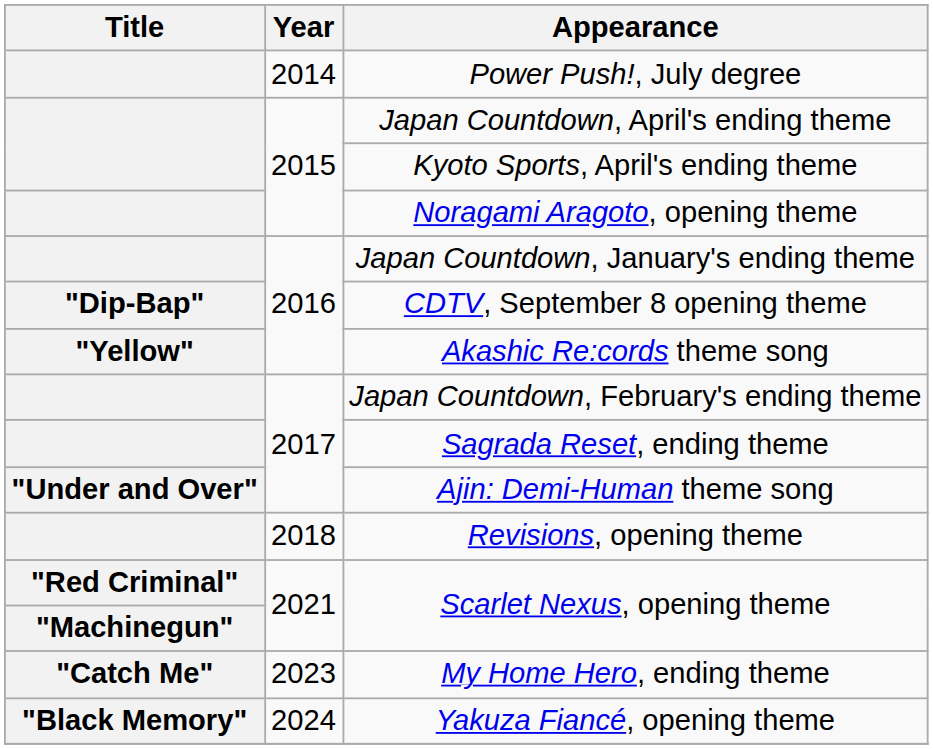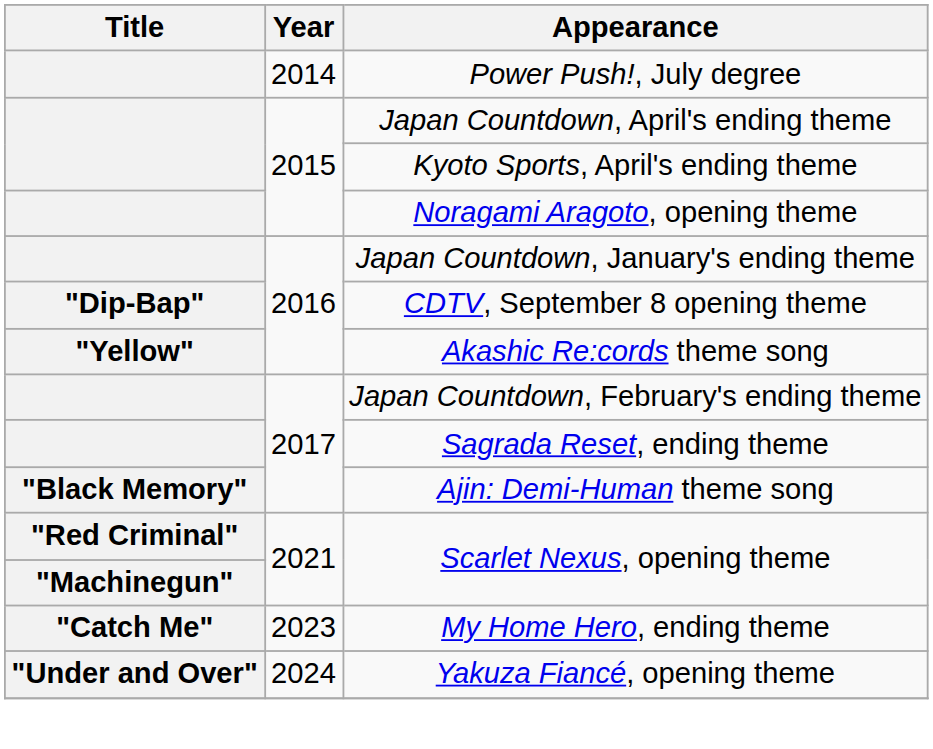 <table class="wikitable plainrowheaders" style="text-align:center;">
 <tr>
 <th scope="col">Title</th>
 <th scope="col">Year</th>
 <th scope="col">Appearance</th>
 </tr>
 <tr>
 <th scope="row"></th>
 <td>2014</td>
 <td><em>Power Push!</em>, July degree</td>
 </tr>
 <tr>
 <th scope="row" rowspan="2"></th>
 <td rowspan="3">2015</td>
 <td><em>Japan Countdown</em>, April's ending theme</td>
 </tr>
 <tr>
 <td><em>Kyoto Sports</em>, April's ending theme</td>
 </tr>
 <tr>
 <th scope="row"></th>
 <td><em><a href='#'>Noragami Aragoto</a></em>, opening theme</td>
 </tr>
 <tr>
 <th scope="row"></th>
 <td rowspan="3">2016</td>
 <td><em>Japan Countdown</em>, January's ending theme</td>
 </tr>
 <tr>
 <th scope="row">"Dip-Bap"</th>
 <td><em><a href='#'>CDTV</a></em>, September 8 opening theme</td>
 </tr>
 <tr>
 <th scope="row">"Yellow"</th>
 <td><em><a href='#'>Akashic Re:cords</a></em> theme song</td>
 </tr>
 <tr>
 <th scope="row"></th>
 <td rowspan="3">2017</td>
 <td><em>Japan Countdown</em>, February's ending theme</td>
 </tr>
 <tr>
 <th scope="row"></th>
 <td><em><a href='#'>Sagrada Reset</a></em>, ending theme</td>
 </tr>
 <tr>
-<th scope="row">"Under and Over"</th>
+<th scope="row">"Black Memory"</th>
 <td><em><a href='#'>Ajin: Demi-Human</a></em> theme song</td>
-</tr>
-<tr>
-<th scope="row"></th>
-<td>2018</td>
-<td><em><a href='#'>Revisions</a></em>, opening theme</td>
 </tr>
 <tr>
 <th scope="row">"Red Criminal"</th>
 <td rowspan="2">2021</td>
 <td rowspan="2"><em><a href='#'>Scarlet Nexus</a></em>, opening theme</td>
 </tr>
 <tr>
 <th scope="row">"Machinegun"</th>
 </tr>
 <tr>
 <th scope="row">"Catch Me"</th>
 <td>2023</td>
 <td><em><a href='#'>My Home Hero</a></em>, ending theme</td>
 </tr>
 <tr>
-<th scope="row">"Black Memory"</th>
+<th scope="row">"Under and Over"</th>
 <td>2024</td>
 <td><em><a href='#'>Yakuza Fiancé</a></em>, opening theme</td>
 </tr>
 <tr>
 </tr>
 </table>
